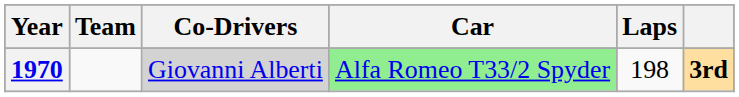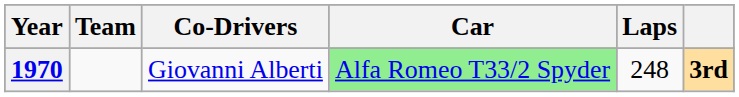 <table class="wikitable" style="text-align:center; font-size:90%">
 <tr>
 <th>Year</th>
 <th>Team</th>
 <th>Co-Drivers</th>
 <th>Car</th>
 <th>Laps</th>
 <th></th>
 </tr>
 <tr>
 <th><a href='#'>1970</a></th>
 <td align="left"></td>
-<td align="left" style="background: lightgrey;"> <a href='#'>Giovanni Alberti</a></td>
+<td align="left"> <a href='#'>Giovanni Alberti</a></td>
 <td align="left" style="background: lightgreen;"><a href='#'>Alfa Romeo T33/2 Spyder</a></td>
-<td>198</td>
+<td>248</td>
 <td style="background:#ffdf9f;"><strong>3rd</strong></td>
 </tr>
 </table>
